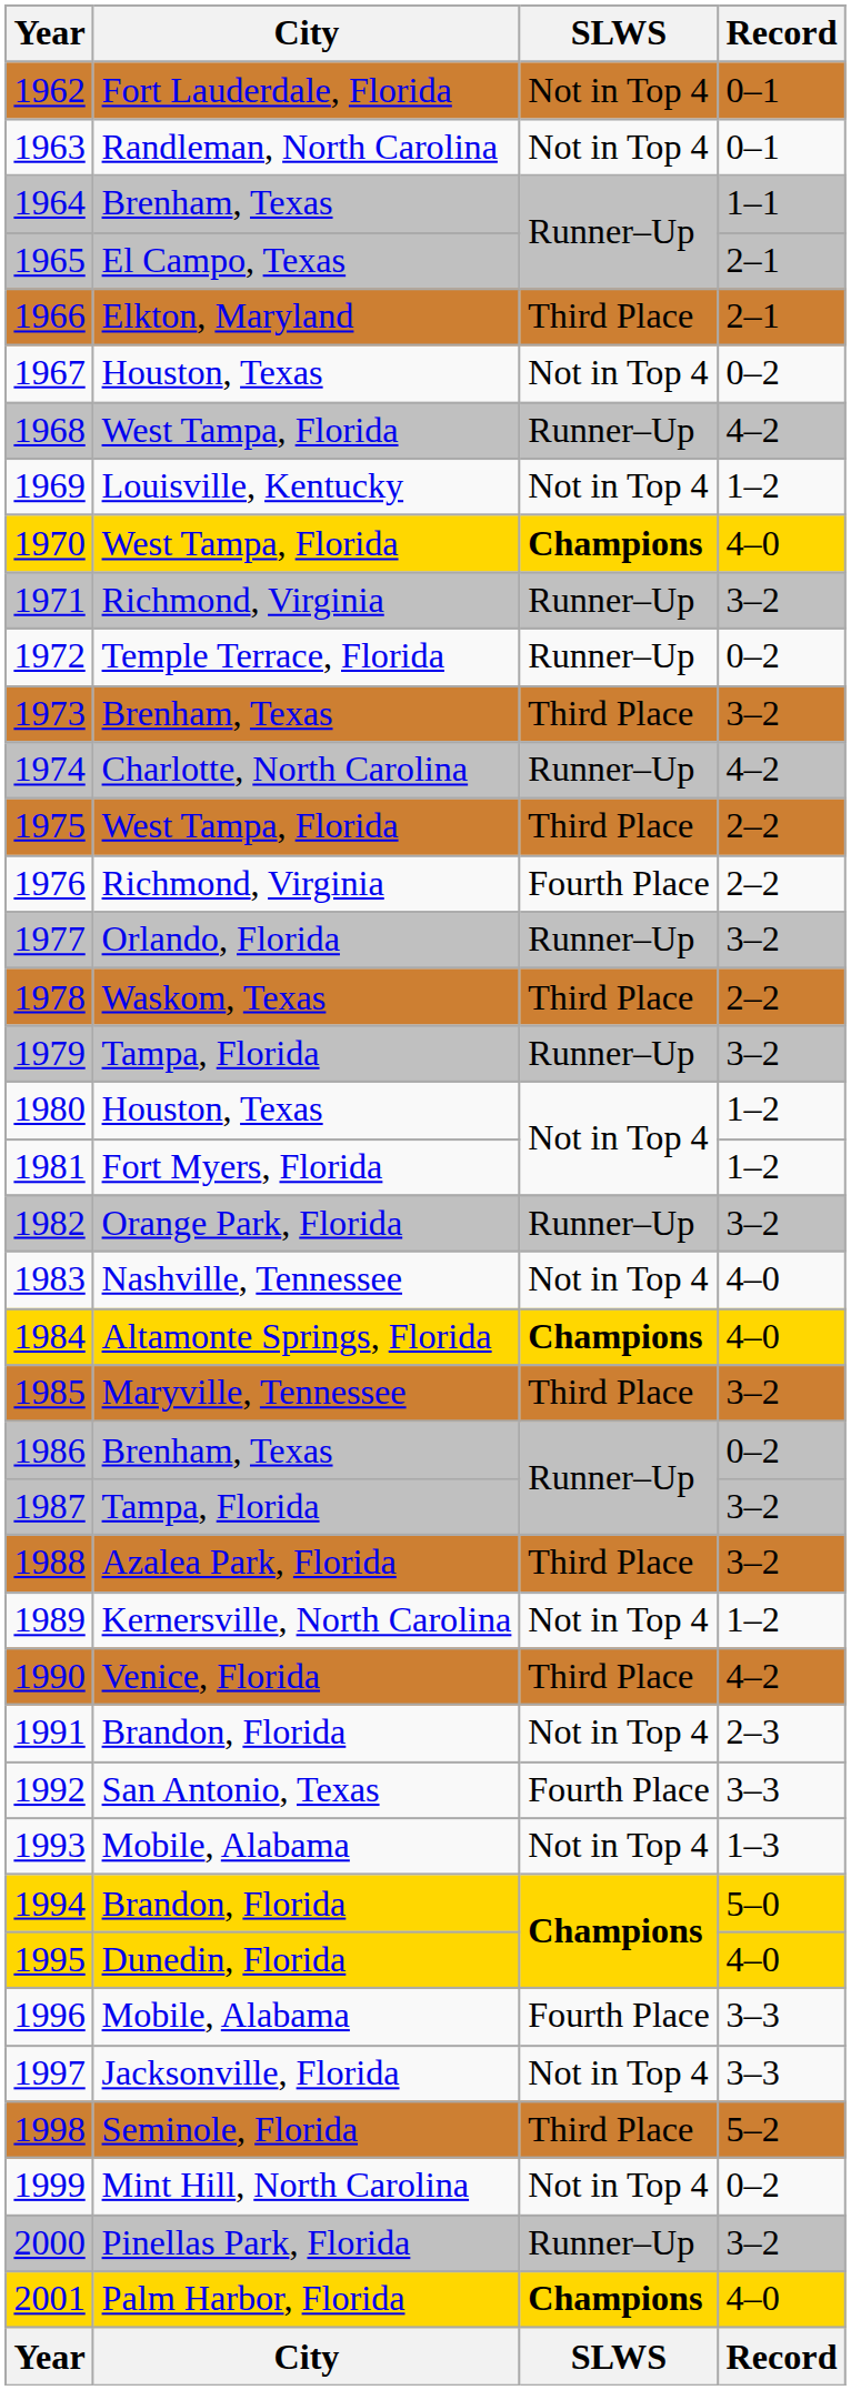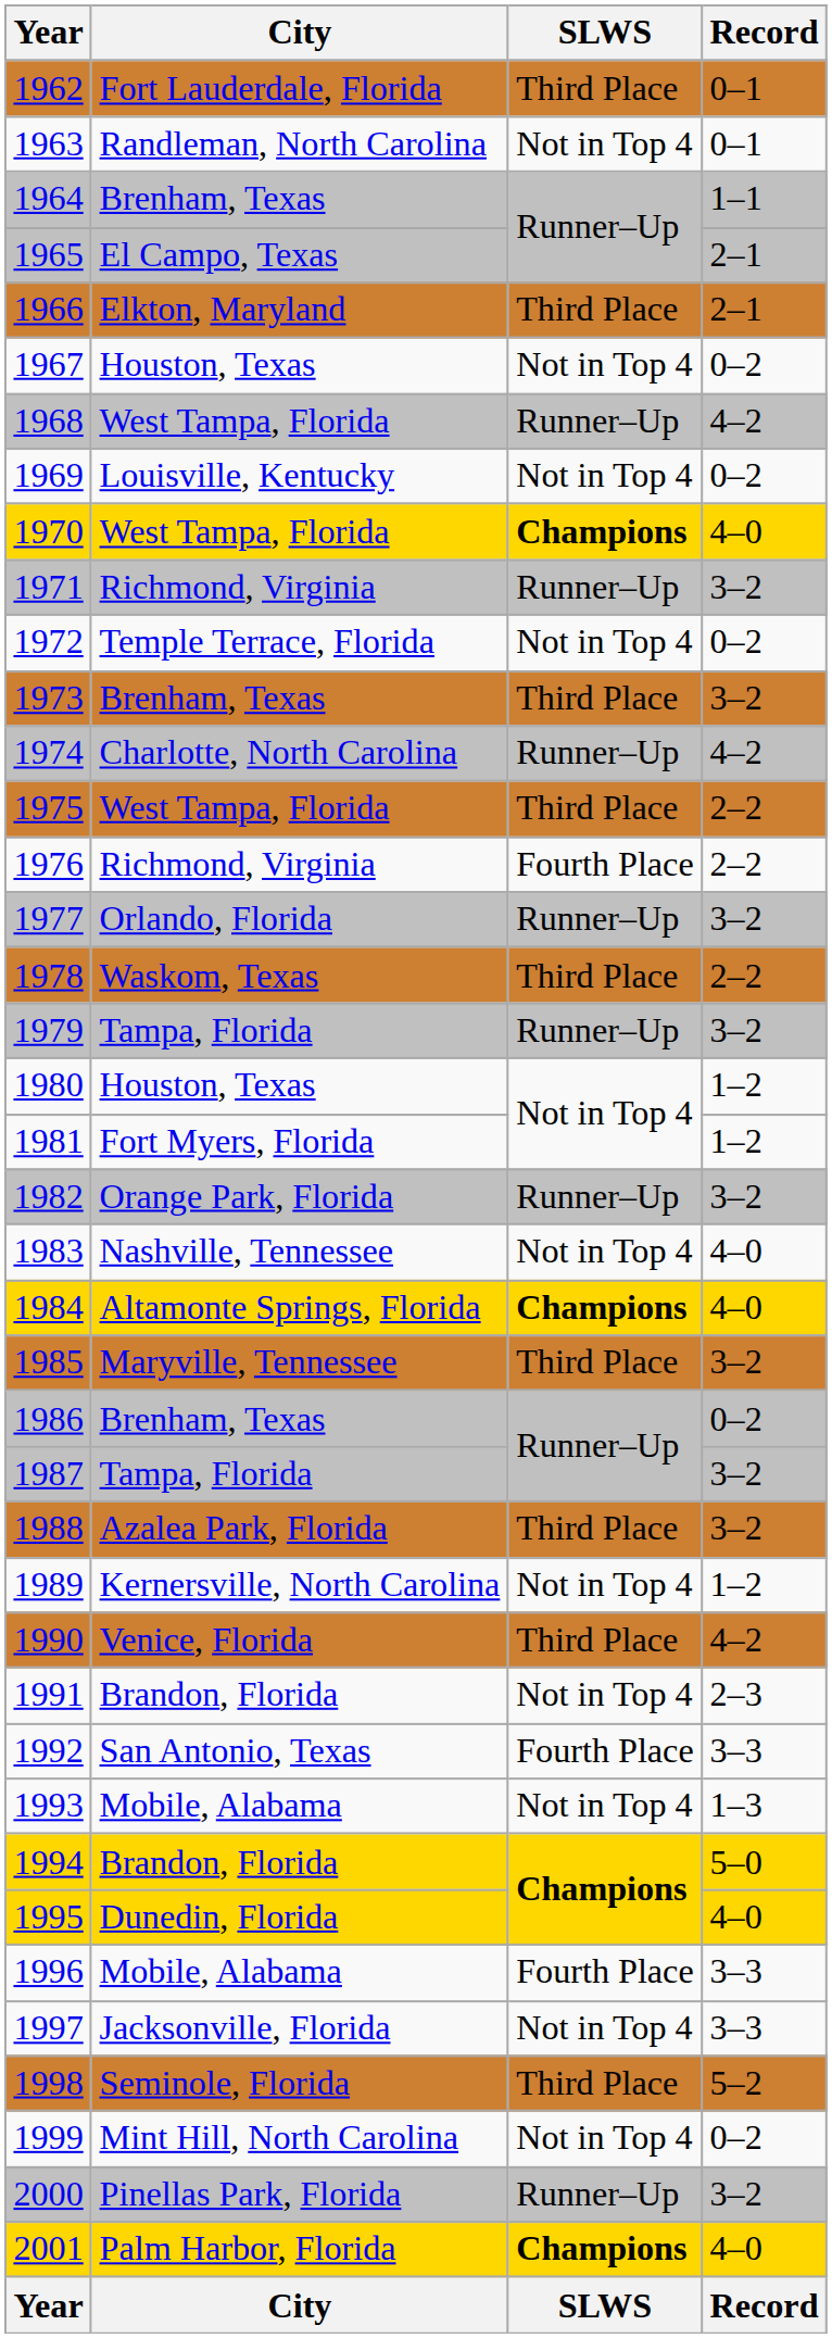 <table class="wikitable">
 <tr>
 <th>Year</th>
 <th>City</th>
 <th>SLWS</th>
 <th>Record</th>
 </tr>
 <tr style="background:#cd7f32;">
 <td><a href='#'>1962</a></td>
 <td> <a href='#'>Fort Lauderdale</a>, <a href='#'>Florida</a></td>
-<td>Not in Top 4</td>
+<td>Third Place</td>
 <td>0–1</td>
 </tr>
 <tr>
 <td><a href='#'>1963</a></td>
 <td> <a href='#'>Randleman</a>, <a href='#'>North Carolina</a></td>
 <td>Not in Top 4</td>
 <td>0–1</td>
 </tr>
 <tr style="background:silver;">
 <td><a href='#'>1964</a></td>
 <td> <a href='#'>Brenham</a>, <a href='#'>Texas</a></td>
 <td rowspan=2>Runner–Up</td>
 <td>1–1</td>
 </tr>
 <tr style="background:silver;">
 <td><a href='#'>1965</a></td>
 <td> <a href='#'>El Campo</a>, <a href='#'>Texas</a></td>
 <td>2–1</td>
 </tr>
 <tr style="background:#cd7f32;">
 <td><a href='#'>1966</a></td>
 <td> <a href='#'>Elkton</a>, <a href='#'>Maryland</a></td>
 <td>Third Place</td>
 <td>2–1</td>
 </tr>
 <tr>
 <td><a href='#'>1967</a></td>
 <td> <a href='#'>Houston</a>, <a href='#'>Texas</a></td>
 <td>Not in Top 4</td>
 <td>0–2</td>
 </tr>
 <tr style="background:silver;">
 <td><a href='#'>1968</a></td>
 <td> <a href='#'>West Tampa</a>, <a href='#'>Florida</a></td>
 <td>Runner–Up</td>
 <td>4–2</td>
 </tr>
 <tr>
 <td><a href='#'>1969</a></td>
 <td> <a href='#'>Louisville</a>, <a href='#'>Kentucky</a></td>
 <td>Not in Top 4</td>
-<td>1–2</td>
+<td>0–2</td>
 </tr>
 <tr style="background:gold;">
 <td><a href='#'>1970</a></td>
 <td> <a href='#'>West Tampa</a>, <a href='#'>Florida</a></td>
 <td><strong>Champions</strong></td>
 <td>4–0</td>
 </tr>
 <tr style="background:silver;">
 <td><a href='#'>1971</a></td>
 <td> <a href='#'>Richmond</a>, <a href='#'>Virginia</a></td>
 <td>Runner–Up</td>
 <td>3–2</td>
 </tr>
 <tr>
 <td><a href='#'>1972</a></td>
 <td> <a href='#'>Temple Terrace</a>, <a href='#'>Florida</a></td>
-<td>Runner–Up</td>
+<td>Not in Top 4</td>
 <td>0–2</td>
 </tr>
 <tr style="background:#cd7f32;">
 <td><a href='#'>1973</a></td>
 <td> <a href='#'>Brenham</a>, <a href='#'>Texas</a></td>
 <td>Third Place</td>
 <td>3–2</td>
 </tr>
 <tr style="background:silver;">
 <td><a href='#'>1974</a></td>
 <td> <a href='#'>Charlotte</a>, <a href='#'>North Carolina</a></td>
 <td>Runner–Up</td>
 <td>4–2</td>
 </tr>
 <tr style="background:#cd7f32;">
 <td><a href='#'>1975</a></td>
 <td> <a href='#'>West Tampa</a>, <a href='#'>Florida</a></td>
 <td>Third Place</td>
 <td>2–2</td>
 </tr>
 <tr>
 <td><a href='#'>1976</a></td>
 <td> <a href='#'>Richmond</a>, <a href='#'>Virginia</a></td>
 <td>Fourth Place</td>
 <td>2–2</td>
 </tr>
 <tr style="background:silver;">
 <td><a href='#'>1977</a></td>
 <td> <a href='#'>Orlando</a>, <a href='#'>Florida</a></td>
 <td>Runner–Up</td>
 <td>3–2</td>
 </tr>
 <tr style="background:#cd7f32;">
 <td><a href='#'>1978</a></td>
 <td> <a href='#'>Waskom</a>, <a href='#'>Texas</a></td>
 <td>Third Place</td>
 <td>2–2</td>
 </tr>
 <tr style="background:silver;">
 <td><a href='#'>1979</a></td>
 <td> <a href='#'>Tampa</a>, <a href='#'>Florida</a></td>
 <td>Runner–Up</td>
 <td>3–2</td>
 </tr>
 <tr>
 <td><a href='#'>1980</a></td>
 <td> <a href='#'>Houston</a>, <a href='#'>Texas</a></td>
 <td rowspan=2>Not in Top 4</td>
 <td>1–2</td>
 </tr>
 <tr>
 <td><a href='#'>1981</a></td>
 <td> <a href='#'>Fort Myers</a>, <a href='#'>Florida</a></td>
 <td>1–2</td>
 </tr>
 <tr style="background:silver;">
 <td><a href='#'>1982</a></td>
 <td> <a href='#'>Orange Park</a>, <a href='#'>Florida</a></td>
 <td>Runner–Up</td>
 <td>3–2</td>
 </tr>
 <tr>
 <td><a href='#'>1983</a></td>
 <td> <a href='#'>Nashville</a>, <a href='#'>Tennessee</a></td>
 <td>Not in Top 4</td>
 <td>4–0</td>
 </tr>
 <tr style="background:gold;">
 <td><a href='#'>1984</a></td>
 <td> <a href='#'>Altamonte Springs</a>, <a href='#'>Florida</a></td>
 <td><strong>Champions</strong></td>
 <td>4–0</td>
 </tr>
 <tr style="background:#cd7f32;">
 <td><a href='#'>1985</a></td>
 <td> <a href='#'>Maryville</a>, <a href='#'>Tennessee</a></td>
 <td>Third Place</td>
 <td>3–2</td>
 </tr>
 <tr |- style="background:silver;">
 <td><a href='#'>1986</a></td>
 <td> <a href='#'>Brenham</a>, <a href='#'>Texas</a></td>
 <td rowspan=2>Runner–Up</td>
 <td>0–2</td>
 </tr>
 <tr style="background:silver;">
 <td><a href='#'>1987</a></td>
 <td> <a href='#'>Tampa</a>, <a href='#'>Florida</a></td>
 <td>3–2</td>
 </tr>
 <tr style="background:#cd7f32;">
 <td><a href='#'>1988</a></td>
 <td> <a href='#'>Azalea Park</a>, <a href='#'>Florida</a></td>
 <td>Third Place</td>
 <td>3–2</td>
 </tr>
 <tr>
 <td><a href='#'>1989</a></td>
 <td> <a href='#'>Kernersville</a>, <a href='#'>North Carolina</a></td>
 <td>Not in Top 4</td>
 <td>1–2</td>
 </tr>
 <tr style="background:#cd7f32;">
 <td><a href='#'>1990</a></td>
 <td> <a href='#'>Venice</a>, <a href='#'>Florida</a></td>
 <td>Third Place</td>
 <td>4–2</td>
 </tr>
 <tr>
 <td><a href='#'>1991</a></td>
 <td> <a href='#'>Brandon</a>, <a href='#'>Florida</a></td>
 <td>Not in Top 4</td>
 <td>2–3</td>
 </tr>
 <tr>
 <td><a href='#'>1992</a></td>
 <td> <a href='#'>San Antonio</a>, <a href='#'>Texas</a></td>
 <td>Fourth Place</td>
 <td>3–3</td>
 </tr>
 <tr>
 <td><a href='#'>1993</a></td>
 <td> <a href='#'>Mobile</a>, <a href='#'>Alabama</a></td>
 <td>Not in Top 4</td>
 <td>1–3</td>
 </tr>
 <tr style="background:gold;">
 <td><a href='#'>1994</a></td>
 <td> <a href='#'>Brandon</a>, <a href='#'>Florida</a></td>
 <td rowspan=2><strong>Champions</strong></td>
 <td>5–0</td>
 </tr>
 <tr style="background:gold;">
 <td><a href='#'>1995</a></td>
 <td> <a href='#'>Dunedin</a>, <a href='#'>Florida</a></td>
 <td>4–0</td>
 </tr>
 <tr>
 <td><a href='#'>1996</a></td>
 <td> <a href='#'>Mobile</a>, <a href='#'>Alabama</a></td>
 <td>Fourth Place</td>
 <td>3–3</td>
 </tr>
 <tr>
 <td><a href='#'>1997</a></td>
 <td> <a href='#'>Jacksonville</a>, <a href='#'>Florida</a></td>
 <td>Not in Top 4</td>
 <td>3–3</td>
 </tr>
 <tr style="background:#cd7f32;">
 <td><a href='#'>1998</a></td>
 <td> <a href='#'>Seminole</a>, <a href='#'>Florida</a></td>
 <td>Third Place</td>
 <td>5–2</td>
 </tr>
 <tr>
 <td><a href='#'>1999</a></td>
 <td> <a href='#'>Mint Hill</a>, <a href='#'>North Carolina</a></td>
 <td>Not in Top 4</td>
 <td>0–2</td>
 </tr>
 <tr style="background:silver;">
 <td><a href='#'>2000</a></td>
 <td> <a href='#'>Pinellas Park</a>, <a href='#'>Florida</a></td>
 <td>Runner–Up</td>
 <td>3–2</td>
 </tr>
 <tr style="background:gold;">
 <td><a href='#'>2001</a></td>
 <td> <a href='#'>Palm Harbor</a>, <a href='#'>Florida</a></td>
 <td><strong>Champions</strong></td>
 <td>4–0</td>
 </tr>
 <tr>
 <th>Year</th>
 <th>City</th>
 <th>SLWS</th>
 <th>Record</th>
 </tr>
 </table>
